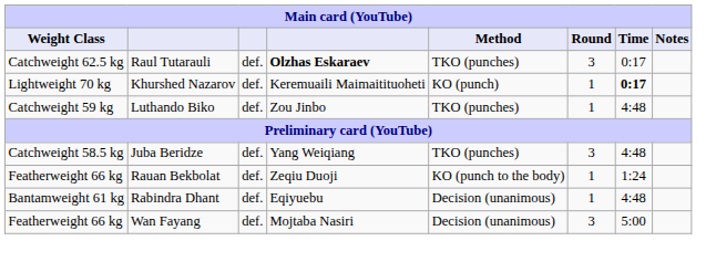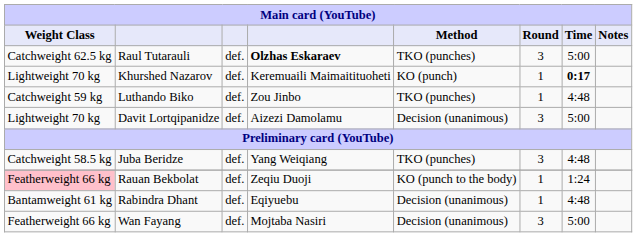 <table class="wikitable" style="font-size: 80%;">
 <tr>
 <th colspan="8" style="background-color: #ccf; color: #000080; text-align: center;"><strong>Main card (YouTube)</strong></th>
 </tr>
 <tr>
 <th colspan="1" style="background-color: #E6E8FA; color: #000000; text-align: center;">Weight Class</th>
 <th colspan="1" style="background-color: #E6E8FA; color: #000000; text-align: center;"></th>
 <th colspan="1" style="background-color: #E6E8FA; color: #000000; text-align: center;"></th>
 <th colspan="1" style="background-color: #E6E8FA; color: #000000; text-align: center;"></th>
 <th colspan="1" style="background-color: #E6E8FA; color: #000000; text-align: center;">Method</th>
 <th colspan="1" style="background-color: #E6E8FA; color: #000000; text-align: center;">Round</th>
 <th colspan="1" style="background-color: #E6E8FA; color: #000000; text-align: center;">Time</th>
 <th colspan="1" style="background-color: #E6E8FA; color: #000000; text-align: center;">Notes</th>
 </tr>
 <tr>
 <td>Catchweight 62.5 kg</td>
 <td> Raul Tutarauli</td>
 <td>def.</td>
 <td><strong> Olzhas Eskaraev</strong></td>
 <td>TKO (punches)</td>
 <td align=center>3</td>
-<td align=center>0:17</td>
+<td align=center>5:00</td>
 <td></td>
 </tr>
 <tr>
 <td>Lightweight 70 kg</td>
 <td> Khurshed Nazarov</td>
 <td>def.</td>
 <td> Keremuaili Maimaitituoheti</td>
 <td>KO (punch)</td>
 <td align=center>1</td>
 <td align=center><strong>0:17</strong></td>
 <td></td>
 </tr>
 <tr>
 <td>Catchweight 59 kg</td>
 <td> Luthando Biko</td>
 <td>def.</td>
 <td> Zou Jinbo</td>
 <td>TKO (punches)</td>
 <td align=center>1</td>
 <td align=center>4:48</td>
 <td></td>
 </tr>
 <tr>
+<td>Lightweight 70 kg</td>
+<td> Davit Lortqipanidze</td>
+<td>def.</td>
+<td> Aizezi Damolamu</td>
+<td>Decision (unanimous)</td>
+<td align=center>3</td>
+<td align=center>5:00</td>
+<td></td>
+</tr>
+<tr>
 <th colspan="8" style="background-color: #ccf; color: #000080; text-align: center;"><strong>Preliminary card (YouTube)</strong></th>
 </tr>
 <tr>
 <td>Catchweight 58.5 kg</td>
 <td> Juba Beridze</td>
 <td>def.</td>
 <td> Yang Weiqiang</td>
 <td>TKO (punches)</td>
 <td align=center>3</td>
 <td align=center>4:48</td>
 <td></td>
 </tr>
 <tr>
 </tr>
 <tr>
-<td>Featherweight 66 kg</td>
+<td style="background: pink;">Featherweight 66 kg</td>
 <td> Rauan Bekbolat</td>
 <td>def.</td>
 <td> Zeqiu Duoji</td>
 <td>KO (punch to the body)</td>
 <td align=center>1</td>
 <td align=center>1:24</td>
 <td></td>
 </tr>
 <tr>
 <td>Bantamweight 61 kg</td>
 <td> Rabindra Dhant</td>
 <td>def.</td>
 <td> Eqiyuebu</td>
 <td>Decision (unanimous)</td>
 <td align=center>1</td>
 <td align=center>4:48</td>
 <td></td>
 </tr>
 <tr>
 <td>Featherweight 66 kg</td>
 <td> Wan Fayang</td>
 <td>def.</td>
 <td> Mojtaba Nasiri</td>
 <td>Decision (unanimous)</td>
 <td align=center>3</td>
 <td align=center>5:00</td>
 <td></td>
 </tr>
 </table>
